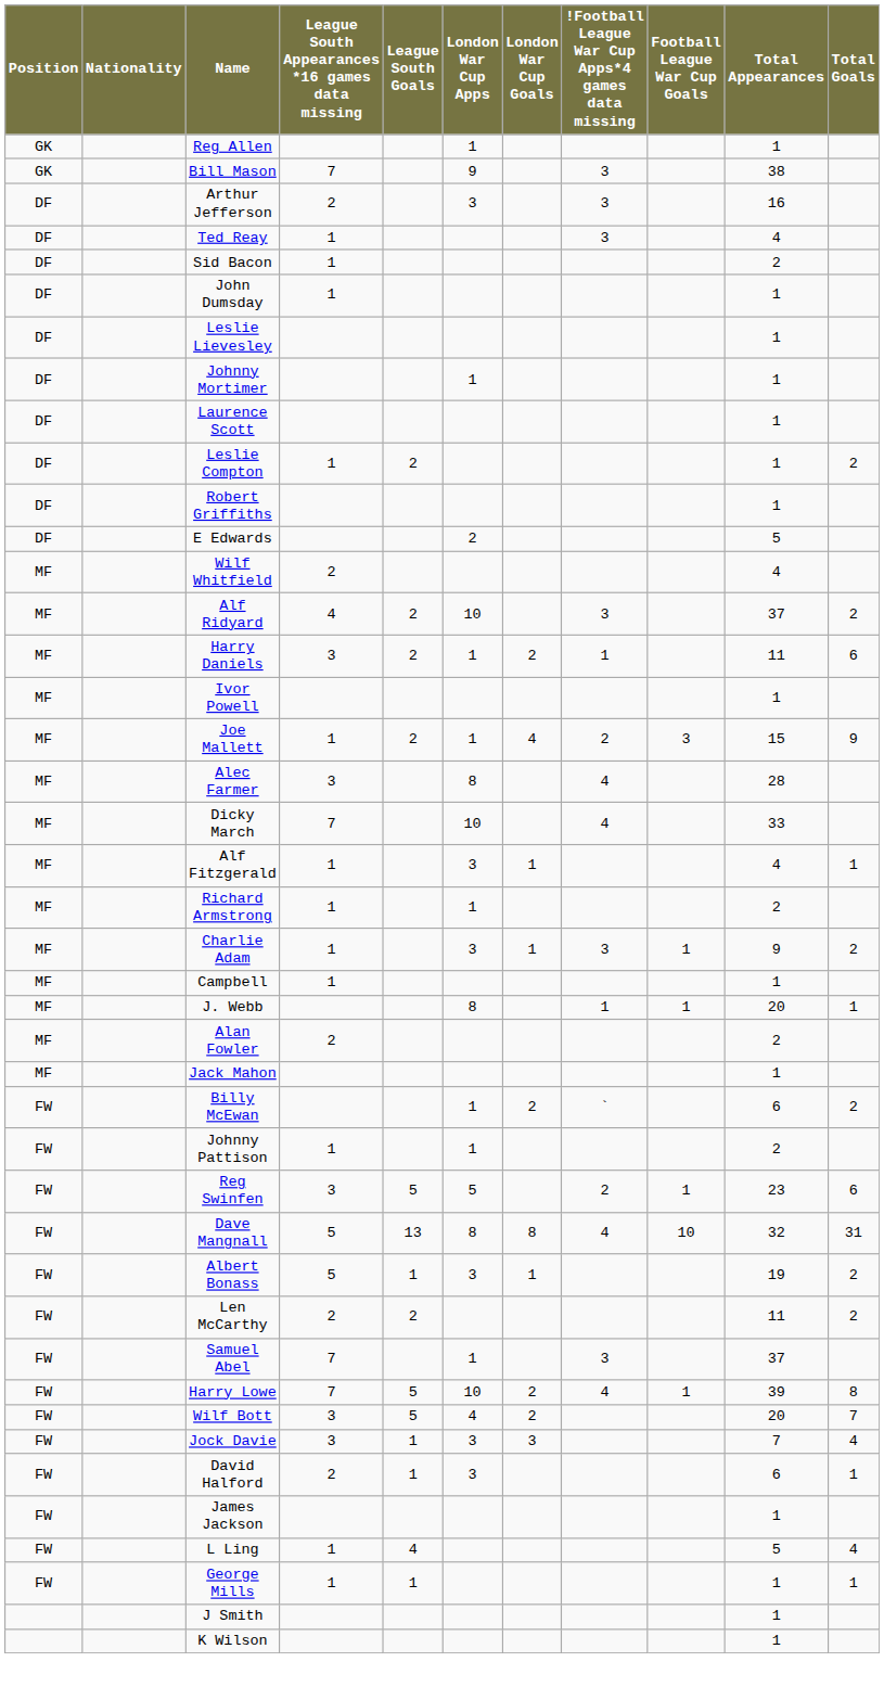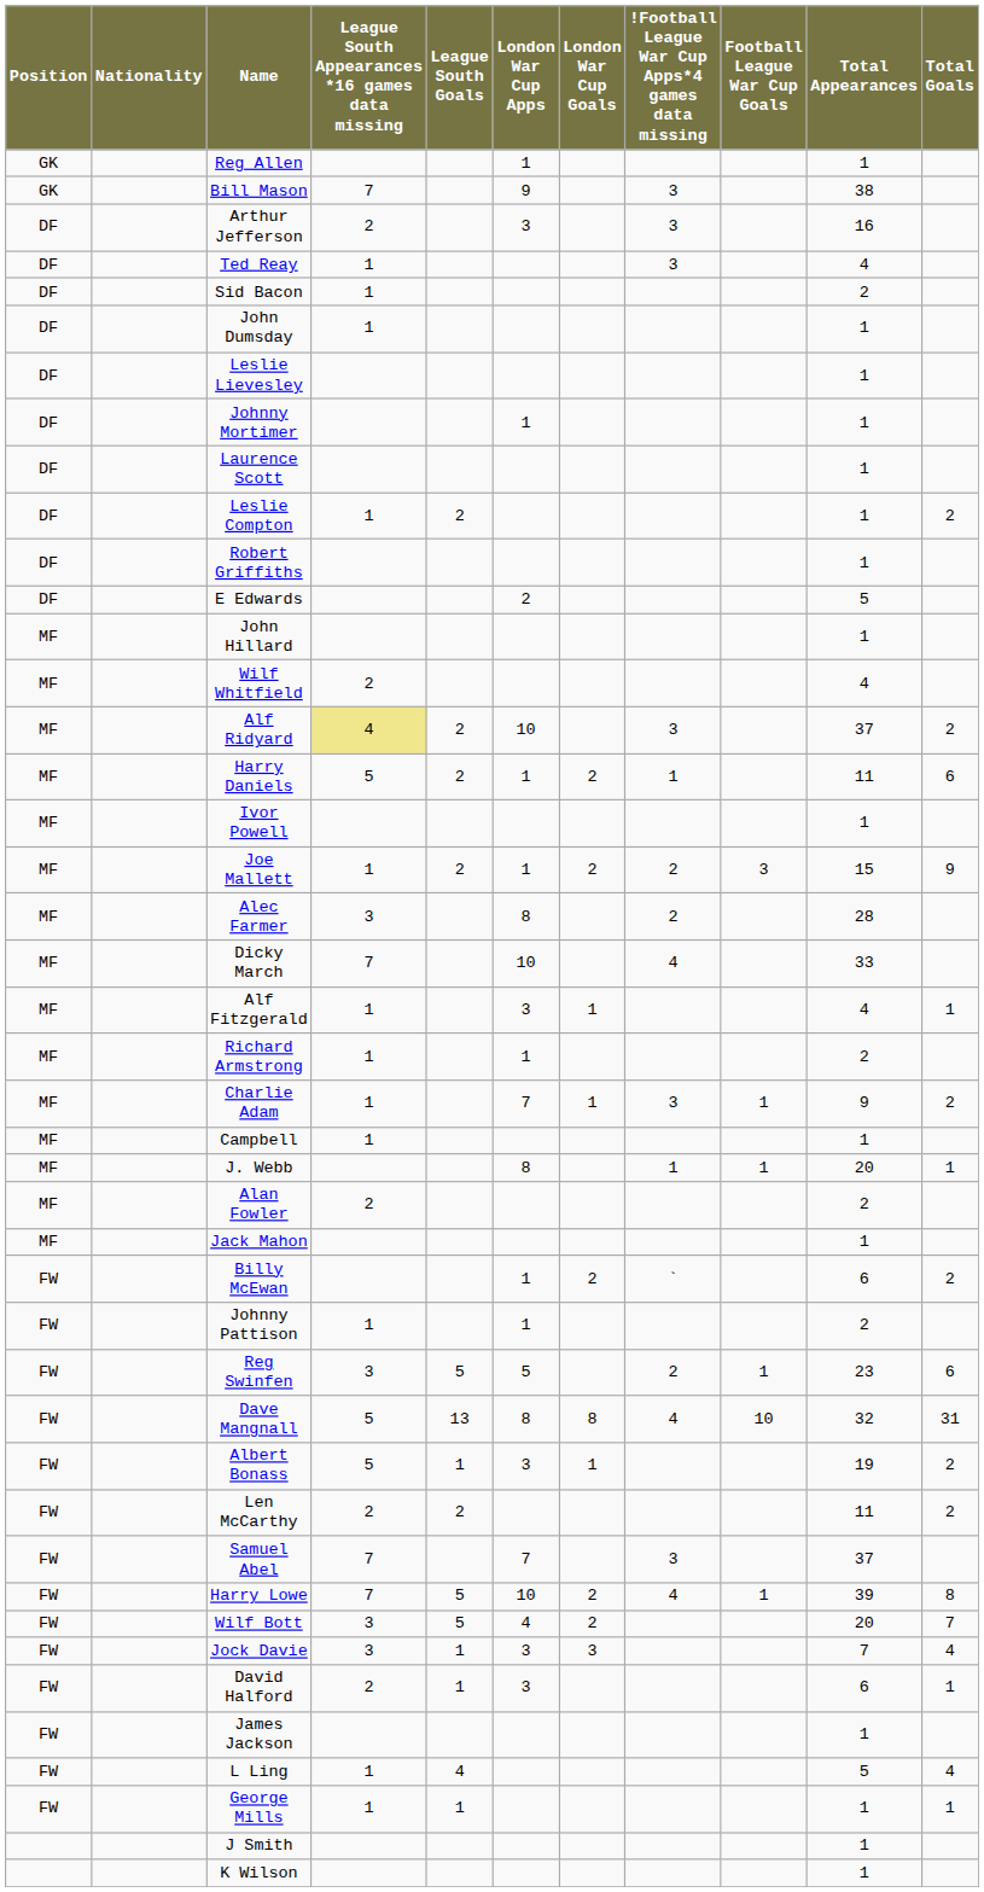 <table class="wikitable" style="text-align:center; font-size:90%; width:90%;">
 <tr>
 <th style="background:#767442; color:#FFFFFF; text-align:center;">Position</th>
 <th style="background:#767442; color:#FFFFFF; text-align:center;">Nationality</th>
 <th style="background:#767442; color:#FFFFFF; text-align:center;"><strong>Name</strong></th>
 <th style="background:#767442; color:#FFFFFF; text-align:center;">League South Appearances *16 games data missing</th>
 <th style="background:#767442; color:#FFFFFF; text-align:center;">League South Goals</th>
 <th style="background:#767442; color:#FFFFFF; text-align:center;">London War Cup Apps</th>
 <th style="background:#767442; color:#FFFFFF; text-align:center;">London War Cup Goals</th>
 <th style="background:#767442; color:#FFFFFF; text-align:center;">!Football League War Cup Apps*4 games data missing</th>
 <th style="background:#767442; color:#FFFFFF; text-align:center;">Football League War Cup Goals</th>
 <th style="background:#767442; color:#FFFFFF; text-align:center;">Total<br>Appearances</th>
 <th style="background:#767442; color:#FFFFFF; text-align:center;">Total Goals</th>
 </tr>
 <tr>
 <td>GK</td>
 <td></td>
 <td><a href='#'>Reg Allen</a></td>
 <td></td>
 <td></td>
 <td>1</td>
 <td></td>
 <td></td>
 <td></td>
 <td>1</td>
 <td></td>
 </tr>
 <tr>
 <td>GK</td>
 <td></td>
 <td><a href='#'>Bill Mason</a></td>
 <td>7</td>
 <td></td>
 <td>9</td>
 <td></td>
 <td>3</td>
 <td></td>
 <td>38</td>
 <td></td>
 </tr>
 <tr>
 <td>DF</td>
 <td></td>
 <td>Arthur Jefferson</td>
 <td>2</td>
 <td></td>
 <td>3</td>
 <td></td>
 <td>3</td>
 <td></td>
 <td>16</td>
 <td></td>
 </tr>
 <tr>
 <td>DF</td>
 <td></td>
 <td><a href='#'>Ted Reay</a></td>
 <td>1</td>
 <td></td>
 <td></td>
 <td></td>
 <td>3</td>
 <td></td>
 <td>4</td>
 <td></td>
 </tr>
 <tr>
 <td>DF</td>
 <td></td>
 <td>Sid Bacon</td>
 <td>1</td>
 <td></td>
 <td></td>
 <td></td>
 <td></td>
 <td></td>
 <td>2</td>
 <td></td>
 </tr>
 <tr>
 <td>DF</td>
 <td></td>
 <td>John Dumsday</td>
 <td>1</td>
 <td></td>
 <td></td>
 <td></td>
 <td></td>
 <td></td>
 <td>1</td>
 <td></td>
 </tr>
 <tr>
 <td>DF</td>
 <td></td>
 <td><a href='#'>Leslie Lievesley</a></td>
 <td></td>
 <td></td>
 <td></td>
 <td></td>
 <td></td>
 <td></td>
 <td>1</td>
 <td></td>
 </tr>
 <tr>
 <td>DF</td>
 <td></td>
 <td><a href='#'>Johnny Mortimer</a></td>
 <td></td>
 <td></td>
 <td>1</td>
 <td></td>
 <td></td>
 <td></td>
 <td>1</td>
 <td></td>
 </tr>
 <tr>
 <td>DF</td>
 <td></td>
 <td><a href='#'>Laurence Scott</a></td>
 <td></td>
 <td></td>
 <td></td>
 <td></td>
 <td></td>
 <td></td>
 <td>1</td>
 <td></td>
 </tr>
 <tr>
 <td>DF</td>
 <td></td>
 <td><a href='#'>Leslie Compton</a></td>
 <td>1</td>
 <td>2</td>
 <td></td>
 <td></td>
 <td></td>
 <td></td>
 <td>1</td>
 <td>2</td>
 </tr>
 <tr>
 <td>DF</td>
 <td></td>
 <td><a href='#'>Robert Griffiths</a></td>
 <td></td>
 <td></td>
 <td></td>
 <td></td>
 <td></td>
 <td></td>
 <td>1</td>
 <td></td>
 </tr>
 <tr>
 <td>DF</td>
 <td></td>
 <td>E Edwards</td>
 <td></td>
 <td></td>
 <td>2</td>
 <td></td>
 <td></td>
 <td></td>
 <td>5</td>
 <td></td>
 </tr>
 <tr>
 <td>MF</td>
 <td></td>
+<td>John Hillard</td>
+<td></td>
+<td></td>
+<td></td>
+<td></td>
+<td></td>
+<td></td>
+<td>1</td>
+<td></td>
+</tr>
+<tr>
+<td>MF</td>
+<td></td>
 <td><a href='#'>Wilf Whitfield</a></td>
 <td>2</td>
 <td></td>
 <td></td>
 <td></td>
 <td></td>
 <td></td>
 <td>4</td>
 <td></td>
 </tr>
 <tr>
 <td>MF</td>
 <td></td>
 <td><a href='#'>Alf Ridyard</a></td>
-<td>4</td>
+<td style="background: khaki;">4</td>
 <td>2</td>
 <td>10</td>
 <td></td>
 <td>3</td>
 <td></td>
 <td>37</td>
 <td>2</td>
 </tr>
 <tr>
 <td>MF</td>
 <td></td>
 <td><a href='#'>Harry Daniels</a></td>
-<td>3</td>
+<td>5</td>
 <td>2</td>
 <td>1</td>
 <td>2</td>
 <td>1</td>
 <td></td>
 <td>11</td>
 <td>6</td>
 </tr>
 <tr>
 <td>MF</td>
 <td></td>
 <td><a href='#'>Ivor Powell</a></td>
 <td></td>
 <td></td>
 <td></td>
 <td></td>
 <td></td>
 <td></td>
 <td>1</td>
 <td></td>
 </tr>
 <tr>
 <td>MF</td>
 <td></td>
 <td><a href='#'>Joe Mallett</a></td>
 <td>1</td>
 <td>2</td>
 <td>1</td>
-<td>4</td>
+<td>2</td>
 <td>2</td>
 <td>3</td>
 <td>15</td>
 <td>9</td>
 </tr>
 <tr>
 <td>MF</td>
 <td></td>
 <td><a href='#'>Alec Farmer</a></td>
 <td>3</td>
 <td></td>
 <td>8</td>
 <td></td>
-<td>4</td>
+<td>2</td>
 <td></td>
 <td>28</td>
 <td></td>
 </tr>
 <tr>
 <td>MF</td>
 <td></td>
 <td>Dicky March</td>
 <td>7</td>
 <td></td>
 <td>10</td>
 <td></td>
 <td>4</td>
 <td></td>
 <td>33</td>
 <td></td>
 </tr>
 <tr>
 <td>MF</td>
 <td></td>
 <td>Alf Fitzgerald</td>
 <td>1</td>
 <td></td>
 <td>3</td>
 <td>1</td>
 <td></td>
 <td></td>
 <td>4</td>
 <td>1</td>
 </tr>
 <tr>
 <td>MF</td>
 <td></td>
 <td><a href='#'>Richard Armstrong</a></td>
 <td>1</td>
 <td></td>
 <td>1</td>
 <td></td>
 <td></td>
 <td></td>
 <td>2</td>
 <td></td>
 </tr>
 <tr>
 <td>MF</td>
 <td></td>
 <td><a href='#'>Charlie Adam</a></td>
 <td>1</td>
 <td></td>
-<td>3</td>
+<td>7</td>
 <td>1</td>
 <td>3</td>
 <td>1</td>
 <td>9</td>
 <td>2</td>
 </tr>
 <tr>
 <td>MF</td>
 <td></td>
 <td>Campbell</td>
 <td>1</td>
 <td></td>
 <td></td>
 <td></td>
 <td></td>
 <td></td>
 <td>1</td>
 <td></td>
 </tr>
 <tr>
 <td>MF</td>
 <td></td>
 <td>J. Webb</td>
 <td></td>
 <td></td>
 <td>8</td>
 <td></td>
 <td>1</td>
 <td>1</td>
 <td>20</td>
 <td>1</td>
 </tr>
 <tr>
 <td>MF</td>
 <td></td>
 <td><a href='#'>Alan Fowler</a></td>
 <td>2</td>
 <td></td>
 <td></td>
 <td></td>
 <td></td>
 <td></td>
 <td>2</td>
 <td></td>
 </tr>
 <tr>
 <td>MF</td>
 <td></td>
 <td><a href='#'>Jack Mahon</a></td>
 <td></td>
 <td></td>
 <td></td>
 <td></td>
 <td></td>
 <td></td>
 <td>1</td>
 <td></td>
 </tr>
 <tr>
 <td>FW</td>
 <td></td>
 <td><a href='#'>Billy McEwan</a></td>
 <td></td>
 <td></td>
 <td>1</td>
 <td>2</td>
 <td>`</td>
 <td></td>
 <td>6</td>
 <td>2</td>
 </tr>
 <tr>
 <td>FW</td>
 <td></td>
 <td>Johnny Pattison</td>
 <td>1</td>
 <td></td>
 <td>1</td>
 <td></td>
 <td></td>
 <td></td>
 <td>2</td>
 <td></td>
 </tr>
 <tr>
 <td>FW</td>
 <td></td>
 <td><a href='#'>Reg Swinfen</a></td>
 <td>3</td>
 <td>5</td>
 <td>5</td>
 <td></td>
 <td>2</td>
 <td>1</td>
 <td>23</td>
 <td>6</td>
 </tr>
 <tr>
 <td>FW</td>
 <td></td>
 <td><a href='#'>Dave Mangnall</a></td>
 <td>5</td>
 <td>13</td>
 <td>8</td>
 <td>8</td>
 <td>4</td>
 <td>10</td>
 <td>32</td>
 <td>31</td>
 </tr>
 <tr>
 <td>FW</td>
 <td></td>
 <td><a href='#'>Albert Bonass</a></td>
 <td>5</td>
 <td>1</td>
 <td>3</td>
 <td>1</td>
 <td></td>
 <td></td>
 <td>19</td>
 <td>2</td>
 </tr>
 <tr>
 <td>FW</td>
 <td></td>
 <td>Len McCarthy</td>
 <td>2</td>
 <td>2</td>
 <td></td>
 <td></td>
 <td></td>
 <td></td>
 <td>11</td>
 <td>2</td>
 </tr>
 <tr>
 <td>FW</td>
 <td></td>
 <td><a href='#'>Samuel Abel</a></td>
 <td>7</td>
 <td></td>
-<td>1</td>
+<td>7</td>
 <td></td>
 <td>3</td>
 <td></td>
 <td>37</td>
 <td></td>
 </tr>
 <tr>
 <td>FW</td>
 <td></td>
 <td><a href='#'>Harry Lowe</a></td>
 <td>7</td>
 <td>5</td>
 <td>10</td>
 <td>2</td>
 <td>4</td>
 <td>1</td>
 <td>39</td>
 <td>8</td>
 </tr>
 <tr>
 <td>FW</td>
 <td></td>
 <td><a href='#'>Wilf Bott</a></td>
 <td>3</td>
 <td>5</td>
 <td>4</td>
 <td>2</td>
 <td></td>
 <td></td>
 <td>20</td>
 <td>7</td>
 </tr>
 <tr>
 <td>FW</td>
 <td></td>
 <td><a href='#'>Jock Davie</a></td>
 <td>3</td>
 <td>1</td>
 <td>3</td>
 <td>3</td>
 <td></td>
 <td></td>
 <td>7</td>
 <td>4</td>
 </tr>
 <tr>
 <td>FW</td>
 <td></td>
 <td>David Halford</td>
 <td>2</td>
 <td>1</td>
 <td>3</td>
 <td></td>
 <td></td>
 <td></td>
 <td>6</td>
 <td>1</td>
 </tr>
 <tr>
 <td>FW</td>
 <td></td>
 <td>James Jackson</td>
 <td></td>
 <td></td>
 <td></td>
 <td></td>
 <td></td>
 <td></td>
 <td>1</td>
 <td></td>
 </tr>
 <tr>
 <td>FW</td>
 <td></td>
 <td>L Ling</td>
 <td>1</td>
 <td>4</td>
 <td></td>
 <td></td>
 <td></td>
 <td></td>
 <td>5</td>
 <td>4</td>
 </tr>
 <tr>
 <td>FW</td>
 <td></td>
 <td><a href='#'>George Mills</a></td>
 <td>1</td>
 <td>1</td>
 <td></td>
 <td></td>
 <td></td>
 <td></td>
 <td>1</td>
 <td>1</td>
 </tr>
 <tr>
 <td></td>
 <td></td>
 <td>J Smith</td>
 <td></td>
 <td></td>
 <td></td>
 <td></td>
 <td></td>
 <td></td>
 <td>1</td>
 <td></td>
 </tr>
 <tr>
 <td></td>
 <td></td>
 <td>K  Wilson</td>
 <td></td>
 <td></td>
 <td></td>
 <td></td>
 <td></td>
 <td></td>
 <td>1</td>
 <td></td>
 </tr>
 </table>
